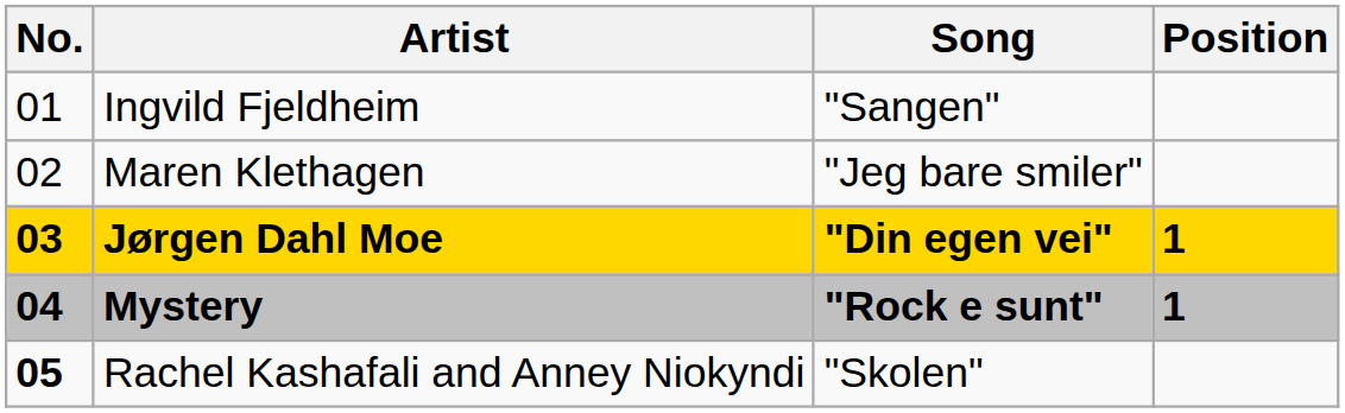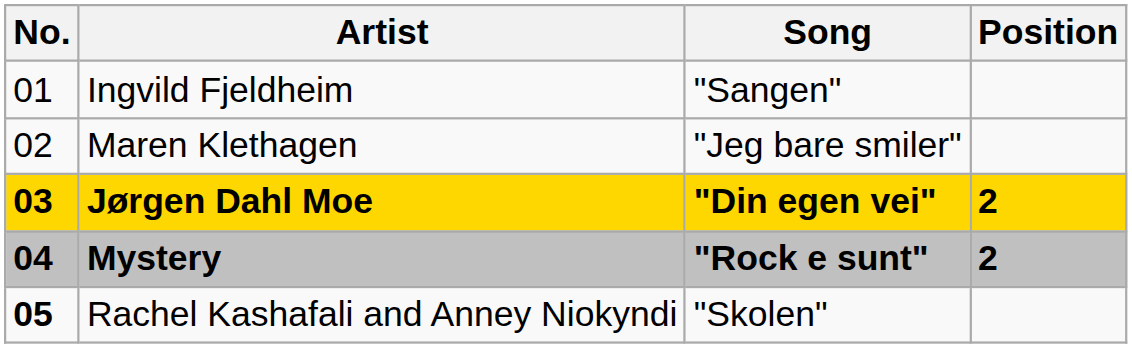 <table class="wikitable sortable">
 <tr>
 <th>No.</th>
 <th>Artist</th>
 <th>Song</th>
 <th>Position</th>
 </tr>
 <tr>
 <td>01</td>
 <td>Ingvild Fjeldheim</td>
 <td>"Sangen"</td>
 <td></td>
 </tr>
 <tr>
 <td>02</td>
 <td>Maren Klethagen</td>
 <td>"Jeg bare smiler"</td>
 <td></td>
 </tr>
 <tr style="font-weight:bold; background:gold;">
 <td>03</td>
 <td>Jørgen Dahl Moe</td>
 <td>"Din egen vei"</td>
-<td>1</td>
+<td>2</td>
 </tr>
 <tr style="font-weight:bold; background:silver;">
 <td>04</td>
 <td>Mystery</td>
 <td>"Rock e sunt"</td>
-<td>1</td>
+<td>2</td>
 </tr>
 <tr>
 <td><strong>05</strong></td>
 <td>Rachel Kashafali and Anney Niokyndi</td>
 <td>"Skolen"</td>
 <td></td>
 </tr>
 </table>
